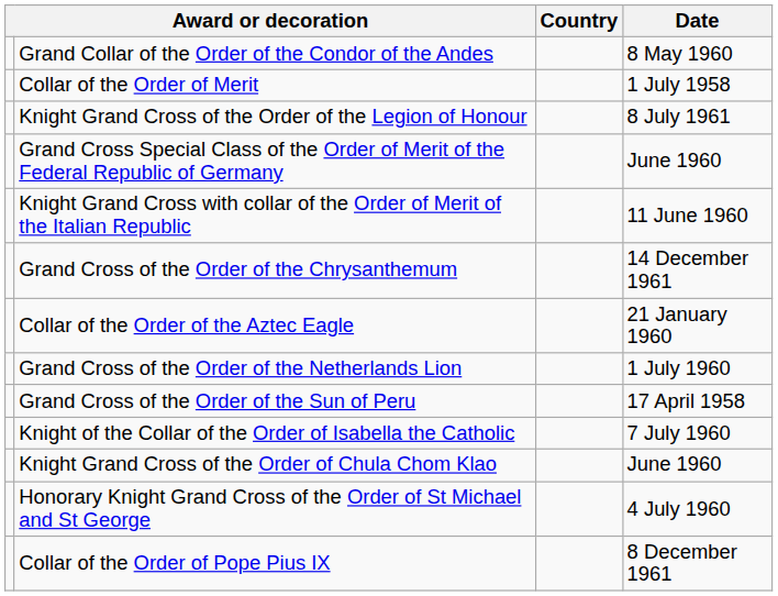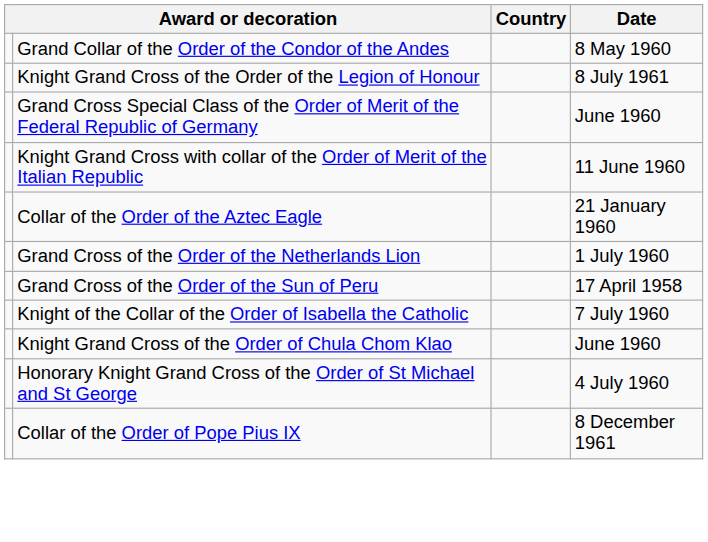 <table class="wikitable" style="text-align:left;">
 <tr>
 <th colspan="2">Award or decoration</th>
 <th>Country</th>
 <th>Date</th>
 </tr>
 <tr>
 <td></td>
 <td>Grand Collar of the <a href='#'>Order of the Condor of the Andes</a></td>
 <td></td>
 <td>8 May 1960</td>
-</tr>
-<tr>
-<td></td>
-<td>Collar of the <a href='#'>Order of Merit</a></td>
-<td></td>
-<td>1 July 1958</td>
 </tr>
 <tr>
 <td></td>
 <td>Knight Grand Cross of the Order of the <a href='#'>Legion of Honour</a> </td>
 <td></td>
 <td>8 July 1961</td>
 </tr>
 <tr>
 <td></td>
 <td>Grand Cross Special Class of the <a href='#'>Order of Merit of the Federal Republic of Germany</a></td>
 <td></td>
 <td>June 1960</td>
 </tr>
 <tr>
 <td></td>
 <td>Knight Grand Cross with collar of the <a href='#'>Order of Merit of the Italian Republic</a></td>
 <td></td>
 <td>11 June 1960</td>
-</tr>
-<tr>
-<td></td>
-<td>Grand Cross of the <a href='#'>Order of the Chrysanthemum</a></td>
-<td></td>
-<td>14 December 1961</td>
 </tr>
 <tr>
 <td></td>
 <td>Collar of the <a href='#'>Order of the Aztec Eagle</a> </td>
 <td></td>
 <td>21 January 1960</td>
 </tr>
 <tr>
 <td></td>
 <td>Grand Cross of the <a href='#'>Order of the Netherlands Lion</a></td>
 <td></td>
 <td>1 July 1960</td>
 </tr>
 <tr>
 <td></td>
 <td>Grand Cross of the <a href='#'>Order of the Sun of Peru</a> </td>
 <td></td>
 <td>17 April 1958</td>
 </tr>
 <tr>
 <td></td>
 <td>Knight of the Collar of the <a href='#'>Order of Isabella the Catholic</a></td>
 <td></td>
 <td>7 July 1960</td>
 </tr>
 <tr>
 <td></td>
 <td>Knight Grand Cross of the <a href='#'>Order of Chula Chom Klao</a></td>
 <td></td>
 <td>June 1960</td>
 </tr>
 <tr>
 <td></td>
 <td>Honorary Knight Grand Cross of the <a href='#'>Order of St Michael and St George</a> </td>
 <td></td>
 <td>4 July 1960</td>
 </tr>
 <tr>
 <td></td>
 <td>Collar of the <a href='#'>Order of Pope Pius IX</a></td>
 <td></td>
 <td>8 December 1961</td>
 </tr>
 </table>
